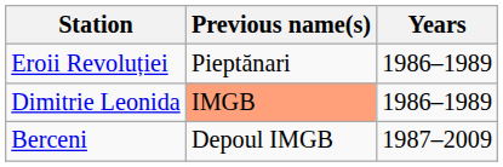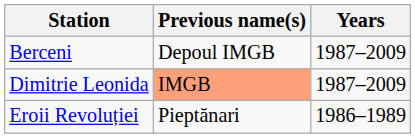 <table class="wikitable" style="border-collapse: collapse; text-align: left;">
 <tr>
 <th>Station</th>
 <th>Previous name(s)</th>
 <th>Years</th>
 </tr>
 <tr>
+<td style="text-align: left;"><a href='#'>Berceni</a></td>
+<td>Depoul IMGB</td>
+<td>1987–2009</td>
+</tr>
+<tr>
+<td style="text-align: left;"><a href='#'>Dimitrie Leonida</a></td>
+<td style="background: lightsalmon;">IMGB</td>
+<td>1987–2009</td>
+</tr>
+<tr>
 <td style="text-align: left;"><a href='#'>Eroii Revoluției</a></td>
 <td>Pieptănari</td>
 <td>1986–1989</td>
 </tr>
-<tr>
-<td style="text-align: left;"><a href='#'>Dimitrie Leonida</a></td>
-<td style="background: lightsalmon;">IMGB</td>
-<td>1986–1989</td>
-</tr>
-<tr>
-<td style="text-align: left;"><a href='#'>Berceni</a></td>
-<td>Depoul IMGB</td>
-<td>1987–2009</td>
-</tr>
 </table>
